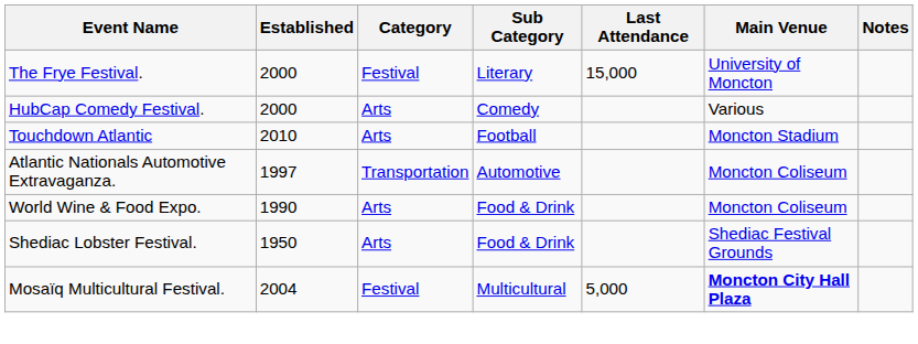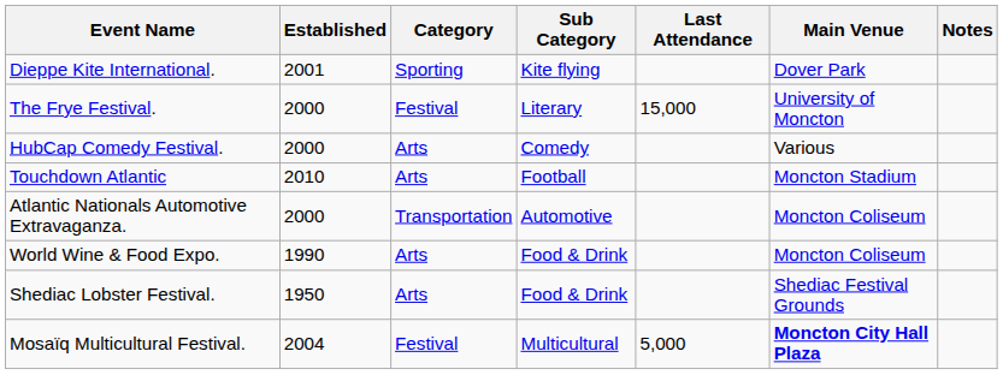 <table class="wikitable sortable">
 <tr>
 <th>Event Name</th>
 <th>Established</th>
 <th>Category</th>
 <th>Sub Category</th>
 <th>Last Attendance</th>
 <th>Main Venue</th>
 <th>Notes</th>
+</tr>
+<tr>
+<td><a href='#'>Dieppe Kite International</a>.</td>
+<td>2001</td>
+<td><a href='#'>Sporting</a></td>
+<td><a href='#'>Kite flying</a></td>
+<td></td>
+<td><a href='#'>Dover Park</a></td>
+<td></td>
 </tr>
 <tr>
 <td><a href='#'>The Frye Festival</a>.</td>
 <td>2000</td>
 <td><a href='#'>Festival</a></td>
 <td><a href='#'>Literary</a></td>
 <td>15,000</td>
 <td><a href='#'>University of Moncton</a></td>
 <td></td>
 </tr>
 <tr>
 <td><a href='#'>HubCap Comedy Festival</a>.</td>
 <td>2000</td>
 <td><a href='#'>Arts</a></td>
 <td><a href='#'>Comedy</a></td>
 <td></td>
 <td>Various</td>
 <td></td>
 </tr>
 <tr>
 <td><a href='#'>Touchdown Atlantic</a></td>
 <td>2010</td>
 <td><a href='#'>Arts</a></td>
 <td><a href='#'>Football</a></td>
 <td></td>
 <td><a href='#'>Moncton Stadium</a></td>
 <td></td>
 </tr>
 <tr>
 <td>Atlantic Nationals Automotive Extravaganza.</td>
-<td>1997</td>
+<td>2000</td>
 <td><a href='#'>Transportation</a></td>
 <td><a href='#'>Automotive</a></td>
 <td></td>
 <td><a href='#'>Moncton Coliseum</a></td>
 <td></td>
 </tr>
 <tr>
 <td>World Wine & Food Expo.</td>
 <td>1990</td>
 <td><a href='#'>Arts</a></td>
 <td><a href='#'>Food & Drink</a></td>
 <td></td>
 <td><a href='#'>Moncton Coliseum</a></td>
 <td></td>
 </tr>
 <tr>
 <td>Shediac Lobster Festival.</td>
 <td>1950</td>
 <td><a href='#'>Arts</a></td>
 <td><a href='#'>Food & Drink</a></td>
 <td></td>
 <td><a href='#'>Shediac Festival Grounds</a></td>
 <td></td>
 </tr>
 <tr>
 <td>Mosaïq Multicultural Festival.</td>
 <td>2004</td>
 <td><a href='#'>Festival</a></td>
 <td><a href='#'>Multicultural</a></td>
 <td>5,000</td>
 <td><strong><a href='#'>Moncton City Hall Plaza</a></strong></td>
 <td></td>
 </tr>
 </table>
